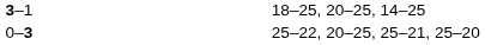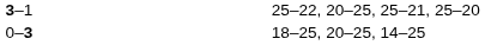 <table>
 <tr>
 <th width=200></th>
 <th width=80></th>
 <th width=200></th>
 <th width=220></th>
 </tr>
 <tr>
 <td align=right><strong></strong></td>
 <td align=center><strong>3</strong>–1</td>
 <td></td>
-<td>18–25, 20–25, 14–25</td>
+<td>25–22, 20–25, 25–21, 25–20</td>
 </tr>
 <tr>
 <td align=right></td>
 <td align=center>0–<strong>3</strong></td>
 <td><strong></strong></td>
-<td>25–22, 20–25, 25–21, 25–20</td>
+<td>18–25, 20–25, 14–25</td>
 </tr>
 </table>
